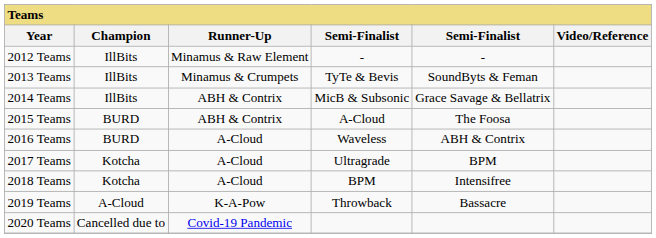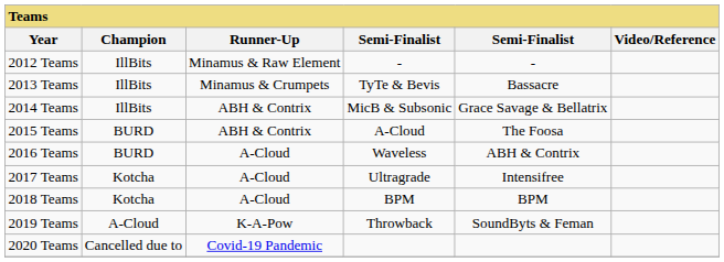 <table class="wikitable" style="text-align: center">
 <tr>
 <td bgcolor=#EEDD82 colspan=7 align=left><span><strong>Teams</strong></span></td>
 </tr>
 <tr>
 <th>Year</th>
 <th>Champion</th>
 <th>Runner-Up</th>
 <th>Semi-Finalist</th>
 <th>Semi-Finalist</th>
 <th>Video/Reference</th>
 </tr>
 <tr>
 <td>2012 Teams</td>
 <td>IllBits</td>
 <td>Minamus & Raw Element</td>
 <td>-</td>
 <td>-</td>
 <td></td>
 </tr>
 <tr>
 <td>2013 Teams</td>
 <td>IllBits</td>
 <td>Minamus & Crumpets</td>
 <td>TyTe & Bevis</td>
-<td>SoundByts & Feman</td>
+<td>Bassacre</td>
 <td></td>
 </tr>
 <tr>
 <td>2014 Teams</td>
 <td>IllBits</td>
 <td>ABH & Contrix</td>
 <td>MicB & Subsonic</td>
 <td>Grace Savage & Bellatrix</td>
 <td></td>
 </tr>
 <tr>
 <td>2015 Teams</td>
 <td>BURD</td>
 <td>ABH & Contrix</td>
 <td>A-Cloud</td>
 <td>The Foosa</td>
 <td></td>
 </tr>
 <tr>
 <td>2016 Teams</td>
 <td>BURD</td>
 <td>A-Cloud</td>
 <td>Waveless</td>
 <td>ABH & Contrix</td>
 <td></td>
 </tr>
 <tr>
 <td>2017 Teams</td>
 <td>Kotcha</td>
 <td>A-Cloud</td>
 <td>Ultragrade</td>
-<td>BPM</td>
+<td>Intensifree</td>
 <td></td>
 </tr>
 <tr>
 <td>2018 Teams</td>
 <td>Kotcha</td>
 <td>A-Cloud</td>
 <td>BPM</td>
-<td>Intensifree</td>
+<td>BPM</td>
 <td></td>
 </tr>
 <tr>
 <td>2019 Teams</td>
 <td>A-Cloud</td>
 <td>K-A-Pow</td>
 <td>Throwback</td>
-<td>Bassacre</td>
+<td>SoundByts & Feman</td>
 <td></td>
 </tr>
 <tr>
 <td>2020 Teams</td>
 <td>Cancelled due to</td>
 <td><a href='#'>Covid-19 Pandemic</a></td>
 <td></td>
 <td></td>
 <td></td>
 </tr>
 <tr>
 </tr>
 </table>
